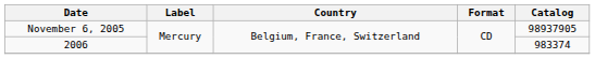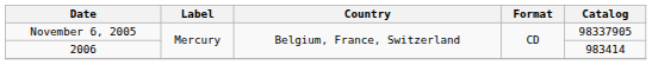 <table class="wikitable" width="60%" border="1">
 <tr>
 <th>Date</th>
 <th>Label</th>
 <th>Country</th>
 <th>Format</th>
 <th>Catalog</th>
 </tr>
 <tr>
 <td align=center>November 6, 2005</td>
 <td rowspan=2 align=center>Mercury</td>
 <td rowspan=2 align=center>Belgium, France, Switzerland</td>
 <td rowspan=2 align=center>CD</td>
-<td align=center>98937905</td>
+<td align=center>98337905</td>
 </tr>
 <tr>
 <td align=center>2006</td>
-<td align=center>983374</td>
+<td align=center>983414</td>
 </tr>
 <tr>
 </tr>
 </table>
